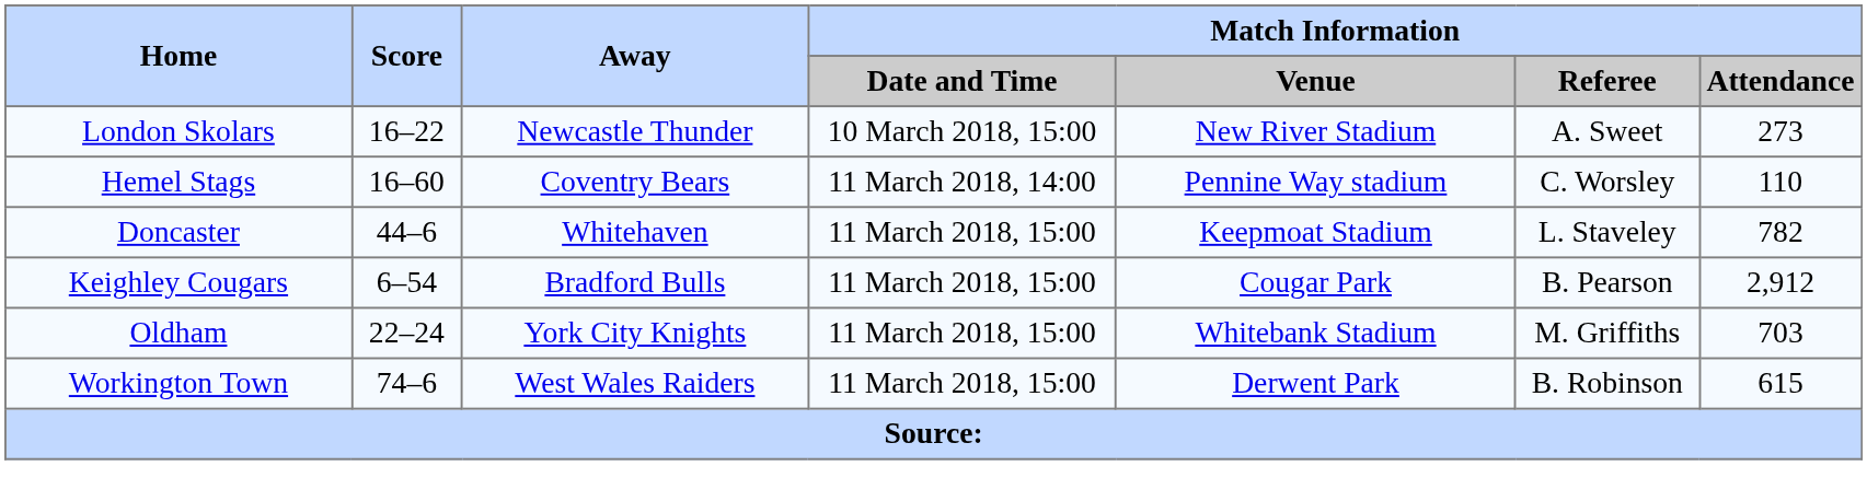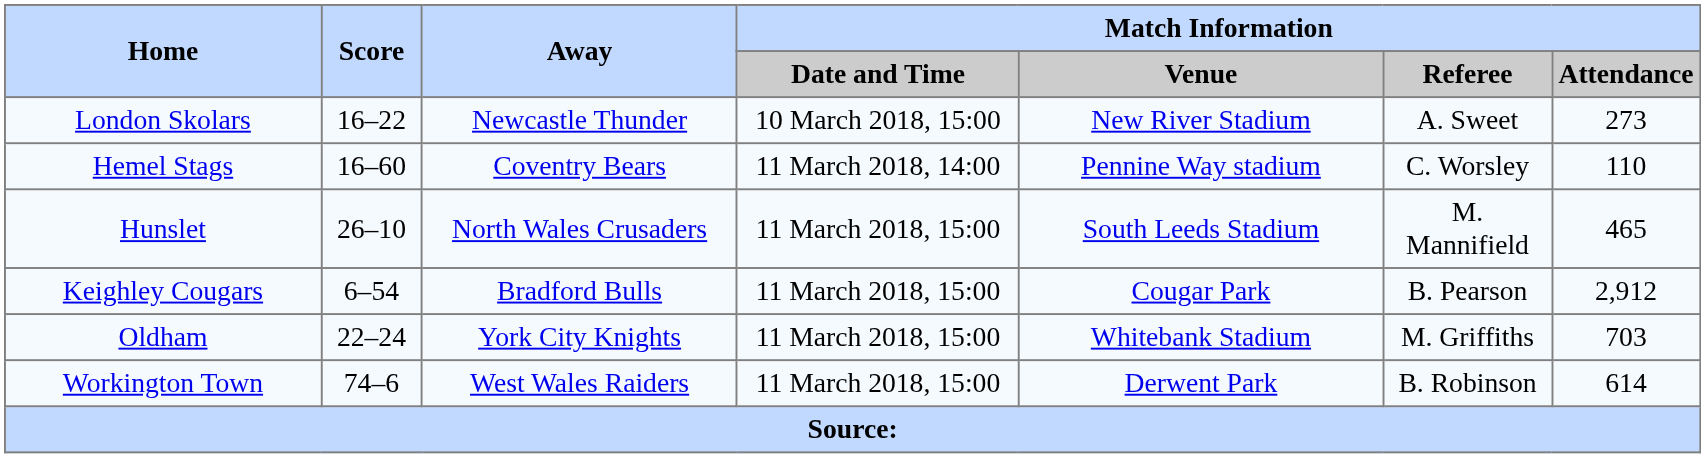 <table border=1 style="border-collapse:collapse; font-size:90%; text-align:center;" cellpadding=3 cellspacing=0 width=100%>
 <tr bgcolor=#C1D8FF>
 <th rowspan=2 width=19%>Home</th>
 <th rowspan=2 width=6%>Score</th>
 <th rowspan=2 width=19%>Away</th>
 <th colspan=4>Match Information</th>
 </tr>
 <tr bgcolor=#CCCCCC>
 <th width=17%>Date and Time</th>
 <th width=22%>Venue</th>
 <th width=10%>Referee</th>
 <th width=7%>Attendance</th>
 </tr>
 <tr bgcolor=#F5FAFF>
 <td> <a href='#'>London Skolars</a></td>
 <td>16–22</td>
 <td> <a href='#'>Newcastle Thunder</a></td>
 <td>10 March 2018, 15:00</td>
 <td><a href='#'>New River Stadium</a></td>
 <td>A. Sweet</td>
 <td>273</td>
 </tr>
 <tr bgcolor=#F5FAFF>
 <td> <a href='#'>Hemel Stags</a></td>
 <td>16–60</td>
 <td> <a href='#'>Coventry Bears</a></td>
 <td>11 March 2018, 14:00</td>
 <td><a href='#'>Pennine Way stadium</a></td>
 <td>C. Worsley</td>
 <td>110</td>
 </tr>
 <tr bgcolor=#F5FAFF>
-<td> <a href='#'>Doncaster</a></td>
-<td>44–6</td>
-<td> <a href='#'>Whitehaven</a></td>
+<td> <a href='#'>Hunslet</a></td>
+<td>26–10</td>
+<td> <a href='#'>North Wales Crusaders</a></td>
 <td>11 March 2018, 15:00</td>
-<td><a href='#'>Keepmoat Stadium</a></td>
-<td>L. Staveley</td>
-<td>782</td>
+<td><a href='#'>South Leeds Stadium</a></td>
+<td>M. Mannifield</td>
+<td>465</td>
 </tr>
 <tr bgcolor=#F5FAFF>
 <td> <a href='#'>Keighley Cougars</a></td>
 <td>6–54</td>
 <td> <a href='#'>Bradford Bulls</a></td>
 <td>11 March 2018, 15:00</td>
 <td><a href='#'>Cougar Park</a></td>
 <td>B. Pearson</td>
 <td>2,912</td>
 </tr>
 <tr bgcolor=#F5FAFF>
 <td> <a href='#'>Oldham</a></td>
 <td>22–24</td>
 <td> <a href='#'>York City Knights</a></td>
 <td>11 March 2018, 15:00</td>
 <td><a href='#'>Whitebank Stadium</a></td>
 <td>M. Griffiths</td>
 <td>703</td>
 </tr>
 <tr bgcolor=#F5FAFF>
 <td> <a href='#'>Workington Town</a></td>
 <td>74–6</td>
 <td> <a href='#'>West Wales Raiders</a></td>
 <td>11 March 2018, 15:00</td>
 <td><a href='#'>Derwent Park</a></td>
 <td>B. Robinson</td>
-<td>615</td>
+<td>614</td>
 </tr>
 <tr bgcolor=#C1D8FF>
 <th colspan=7>Source:</th>
 </tr>
 </table>
